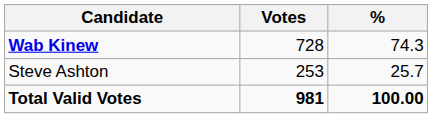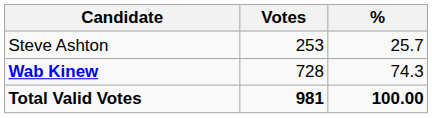 <table class="wikitable" width="400">
 <tr>
 <th align="left">Candidate</th>
 <th align="right">Votes</th>
 <th align="right">%</th>
 </tr>
 <tr>
+<td align="left">Steve Ashton</td>
+<td align="right">253</td>
+<td align="right">25.7</td>
+</tr>
+<tr>
 <td align="left"><strong><a href='#'>Wab Kinew</a></strong></td>
 <td align="right">728</td>
 <td align="right">74.3</td>
-</tr>
-<tr>
-<td align="left">Steve Ashton</td>
-<td align="right">253</td>
-<td align="right">25.7</td>
 </tr>
 <tr>
 <td align="left"><strong>Total Valid Votes</strong></td>
 <td align="right"><strong>981</strong></td>
 <td align="right"><strong>100.00</strong></td>
 </tr>
 </table>
